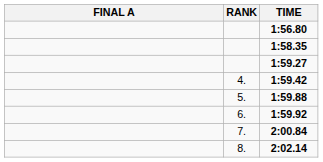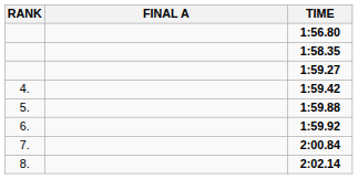 <table class="wikitable">
 <tr>
+<th>RANK</th>
 <th style="width: 20em">FINAL A</th>
-<th>RANK</th>
 <th style="width: 5em">TIME</th>
 </tr>
 <tr>
+<td align="center"></td>
 <td></td>
-<td align="center"></td>
 <td align="center"><strong>1:56.80</strong></td>
 </tr>
 <tr>
+<td align="center"></td>
 <td></td>
-<td align="center"></td>
 <td align="center"><strong>1:58.35</strong></td>
 </tr>
 <tr>
+<td align="center"></td>
 <td></td>
-<td align="center"></td>
 <td align="center"><strong>1:59.27</strong></td>
 </tr>
 <tr>
+<td align="center">4.</td>
 <td></td>
-<td align="center">4.</td>
 <td align="center"><strong>1:59.42</strong></td>
 </tr>
 <tr>
+<td align="center">5.</td>
 <td></td>
-<td align="center">5.</td>
 <td align="center"><strong>1:59.88</strong></td>
 </tr>
 <tr>
+<td align="center">6.</td>
 <td></td>
-<td align="center">6.</td>
 <td align="center"><strong>1:59.92</strong></td>
 </tr>
 <tr>
+<td align="center">7.</td>
 <td></td>
-<td align="center">7.</td>
 <td align="center"><strong>2:00.84</strong></td>
 </tr>
 <tr>
+<td align="center">8.</td>
 <td></td>
-<td align="center">8.</td>
 <td align="center"><strong>2:02.14</strong></td>
 </tr>
 </table>
